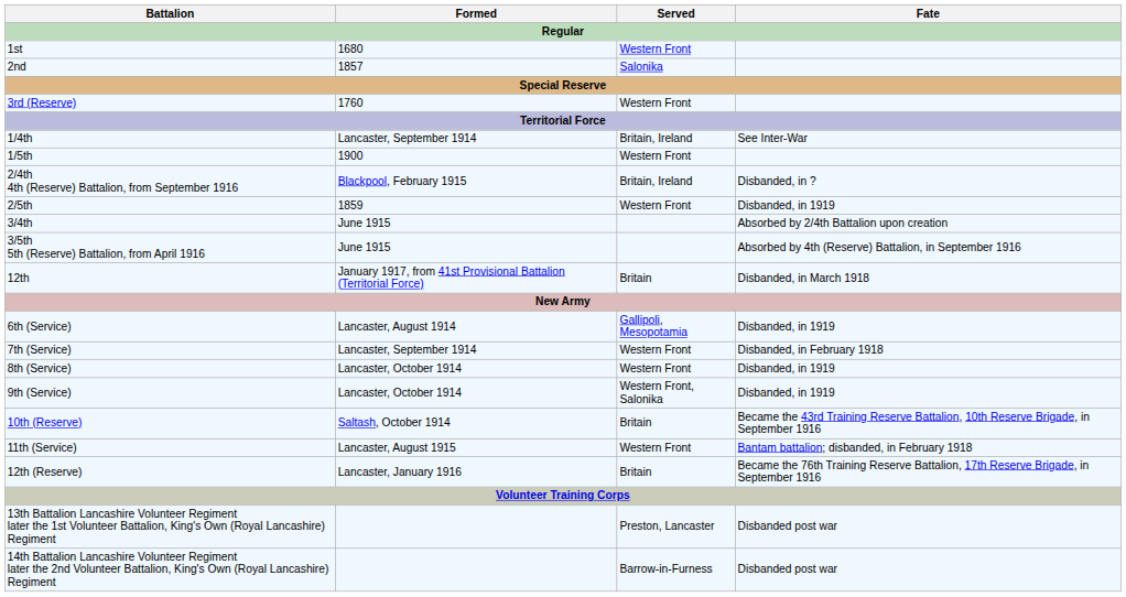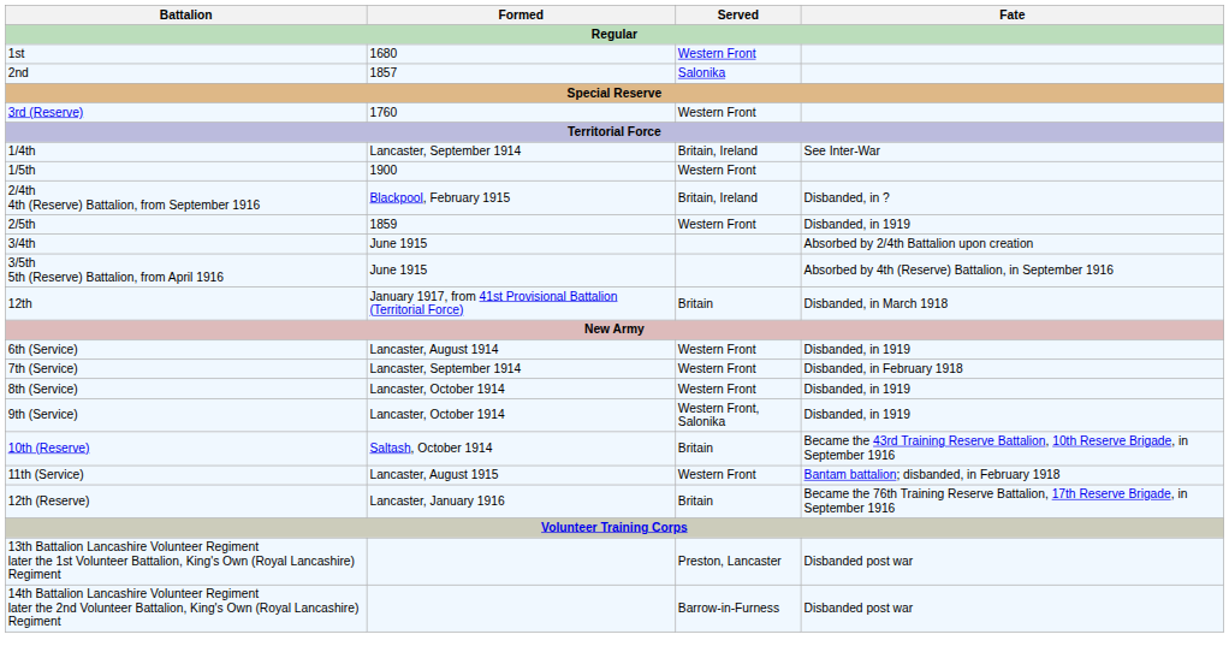 <table class="wikitable" style="width:100%;">
 <tr>
 <th>Battalion</th>
 <th>Formed</th>
 <th>Served</th>
 <th>Fate</th>
 </tr>
 <tr>
 <th colspan="5" style="background:#bdb;">Regular</th>
 </tr>
 <tr style="background:#f0f8ff;">
 <td>1st</td>
 <td>1680</td>
 <td><a href='#'>Western Front</a></td>
 <td></td>
 </tr>
 <tr style="background:#f0f8ff;">
 <td>2nd</td>
 <td>1857</td>
 <td><a href='#'>Salonika</a></td>
 <td></td>
 </tr>
 <tr>
 <th colspan="5" style="background:#deb887;">Special Reserve</th>
 </tr>
 <tr style="background:#f0f8ff;">
 <td><a href='#'>3rd (Reserve)</a></td>
 <td>1760</td>
 <td>Western Front</td>
 <td></td>
 </tr>
 <tr>
 <th colspan="5" style="background:#bbd;">Territorial Force</th>
 </tr>
 <tr style="background:#f0f8ff;">
 <td>1/4th</td>
 <td>Lancaster, September 1914</td>
 <td>Britain, Ireland</td>
 <td>See Inter-War</td>
 </tr>
 <tr style="background:#f0f8ff;">
 <td>1/5th</td>
 <td>1900</td>
 <td>Western Front</td>
 <td></td>
 </tr>
 <tr style="background:#f0f8ff;">
 <td>2/4th <br> 4th (Reserve) Battalion, from September 1916</td>
 <td><a href='#'>Blackpool</a>, February 1915</td>
 <td>Britain, Ireland</td>
 <td>Disbanded, in ?</td>
 </tr>
 <tr style="background:#f0f8ff;">
 <td>2/5th</td>
 <td>1859</td>
 <td>Western Front</td>
 <td>Disbanded, in 1919</td>
 </tr>
 <tr style="background:#f0f8ff;">
 <td>3/4th</td>
 <td>June 1915</td>
 <td></td>
 <td>Absorbed by 2/4th Battalion upon creation</td>
 </tr>
 <tr style="background:#f0f8ff;">
 <td>3/5th <br> 5th (Reserve) Battalion, from April 1916</td>
 <td>June 1915</td>
 <td></td>
 <td>Absorbed by 4th (Reserve) Battalion, in September 1916</td>
 </tr>
 <tr style="background:#f0f8ff;">
 <td>12th</td>
 <td>January 1917, from <a href='#'>41st Provisional Battalion (Territorial Force)</a></td>
 <td>Britain</td>
 <td>Disbanded, in March 1918</td>
 </tr>
 <tr>
 <th colspan="5" style="background:#dbb;">New Army</th>
 </tr>
 <tr style="background:#f0f8ff;">
 <td>6th (Service)</td>
 <td>Lancaster, August 1914</td>
-<td><a href='#'>Gallipoli</a>, <a href='#'>Mesopotamia</a></td>
+<td>Western Front</td>
 <td>Disbanded, in 1919</td>
 </tr>
 <tr style="background:#f0f8ff;">
 <td>7th (Service)</td>
 <td>Lancaster, September 1914</td>
 <td>Western Front</td>
 <td>Disbanded, in February 1918</td>
 </tr>
 <tr style="background:#f0f8ff;">
 <td>8th (Service)</td>
 <td>Lancaster, October 1914</td>
 <td>Western Front</td>
 <td>Disbanded, in 1919</td>
 </tr>
 <tr style="background:#f0f8ff;">
 <td>9th (Service)</td>
 <td>Lancaster, October 1914</td>
 <td>Western Front, Salonika</td>
 <td>Disbanded, in 1919</td>
 </tr>
 <tr style="background:#f0f8ff;">
 <td><a href='#'>10th (Reserve)</a></td>
 <td><a href='#'>Saltash</a>, October 1914</td>
 <td>Britain</td>
 <td>Became the <a href='#'>43rd Training Reserve Battalion</a>, <a href='#'>10th Reserve Brigade</a>, in September 1916</td>
 </tr>
 <tr style="background:#f0f8ff;">
 <td>11th (Service)</td>
 <td>Lancaster, August 1915</td>
 <td>Western Front</td>
 <td><a href='#'>Bantam battalion</a>; disbanded, in February 1918</td>
 </tr>
 <tr style="background:#f0f8ff;">
 <td>12th (Reserve)</td>
 <td>Lancaster, January 1916</td>
 <td>Britain</td>
 <td>Became the 76th Training Reserve Battalion, <a href='#'>17th Reserve Brigade</a>, in September 1916</td>
 </tr>
 <tr>
 <th colspan="5" style="background:#ccb;"><a href='#'>Volunteer Training Corps</a></th>
 </tr>
 <tr style="background:#f0f8ff;">
 <td>13th Battalion Lancashire Volunteer Regiment<br>later the 1st Volunteer Battalion, King's Own (Royal Lancashire) Regiment</td>
 <td></td>
 <td>Preston, Lancaster</td>
 <td>Disbanded post war</td>
 </tr>
 <tr style="background:#f0f8ff;">
 <td>14th Battalion Lancashire Volunteer Regiment<br>later the 2nd Volunteer Battalion, King's Own (Royal Lancashire) Regiment</td>
 <td></td>
 <td>Barrow-in-Furness</td>
 <td>Disbanded post war</td>
 </tr>
 </table>
